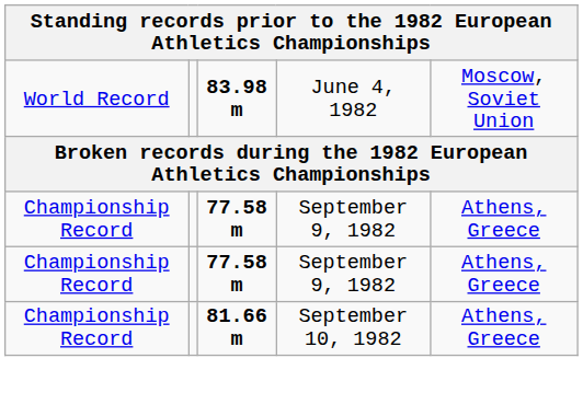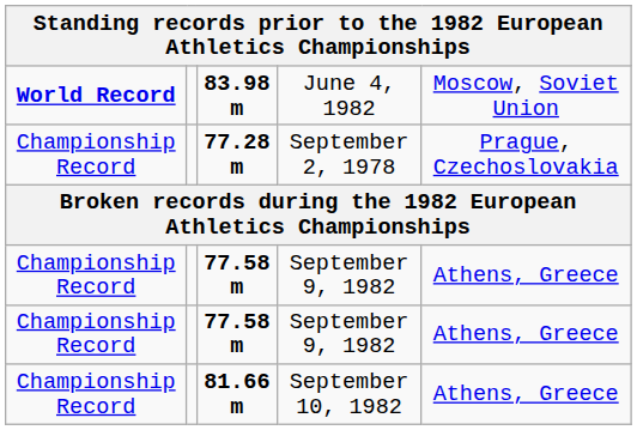 <table class="wikitable" style=" text-align:center; font-size:110%;" width="65%">
 <tr>
 <th colspan="5">Standing records prior to the 1982 European Athletics Championships</th>
 </tr>
 <tr>
-<td><a href='#'>World Record</a></td>
+<td><strong><a href='#'>World Record</a></strong></td>
 <td></td>
 <td><strong>83.98 m </strong></td>
 <td>June 4, 1982</td>
 <td> <a href='#'>Moscow</a>, <a href='#'>Soviet Union</a></td>
+</tr>
+<tr>
+<td><a href='#'>Championship Record</a></td>
+<td></td>
+<td><strong>77.28 m </strong></td>
+<td>September 2, 1978</td>
+<td> <a href='#'>Prague</a>, <a href='#'>Czechoslovakia</a></td>
 </tr>
 <tr>
 <th colspan="5">Broken records during the 1982 European Athletics Championships</th>
 </tr>
 <tr>
 <td><a href='#'>Championship Record</a></td>
 <td></td>
 <td><strong>77.58 m </strong></td>
 <td>September 9, 1982</td>
 <td> <a href='#'>Athens, Greece</a></td>
 </tr>
 <tr>
 <td><a href='#'>Championship Record</a></td>
 <td></td>
 <td><strong>77.58 m </strong></td>
 <td>September 9, 1982</td>
 <td> <a href='#'>Athens, Greece</a></td>
 </tr>
 <tr>
 <td><a href='#'>Championship Record</a></td>
 <td></td>
 <td><strong>81.66 m </strong></td>
 <td>September 10, 1982</td>
 <td> <a href='#'>Athens, Greece</a></td>
 </tr>
 </table>
